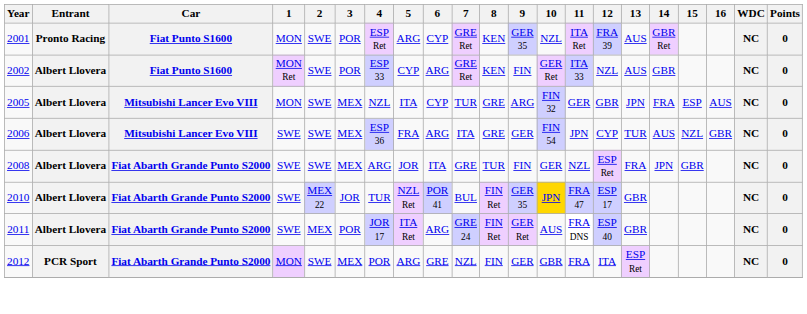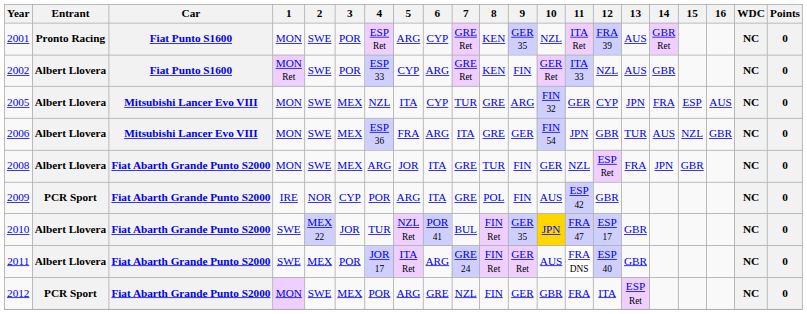 <table class="wikitable" style="text-align:center; font-size:90%">
 <tr>
 <th>Year</th>
 <th>Entrant</th>
 <th>Car</th>
 <th>1</th>
 <th>2</th>
 <th>3</th>
 <th>4</th>
 <th>5</th>
 <th>6</th>
 <th>7</th>
 <th>8</th>
 <th>9</th>
 <th>10</th>
 <th>11</th>
 <th>12</th>
 <th>13</th>
 <th>14</th>
 <th>15</th>
 <th>16</th>
 <th>WDC</th>
 <th>Points</th>
 </tr>
 <tr>
 <td><a href='#'>2001</a></td>
 <th>Pronto Racing</th>
 <th><a href='#'>Fiat Punto S1600</a></th>
 <td><a href='#'>MON</a></td>
 <td><a href='#'>SWE</a></td>
 <td><a href='#'>POR</a></td>
 <td style="background:#EFCFFF;"><a href='#'>ESP</a><br><small>Ret</small></td>
 <td><a href='#'>ARG</a></td>
 <td><a href='#'>CYP</a></td>
 <td style="background:#EFCFFF;"><a href='#'>GRE</a><br><small>Ret</small></td>
 <td><a href='#'>KEN</a></td>
 <td style="background:#CFCFFF;"><a href='#'>GER</a><br><small>35</small></td>
 <td><a href='#'>NZL</a></td>
 <td style="background:#EFCFFF;"><a href='#'>ITA</a><br><small>Ret</small></td>
 <td style="background:#CFCFFF;"><a href='#'>FRA</a><br><small>39</small></td>
 <td><a href='#'>AUS</a></td>
 <td style="background:#EFCFFF;"><a href='#'>GBR</a><br><small>Ret</small></td>
 <td></td>
 <td></td>
 <th>NC</th>
 <th>0</th>
 </tr>
 <tr>
 <td><a href='#'>2002</a></td>
 <th>Albert Llovera</th>
 <th><a href='#'>Fiat Punto S1600</a></th>
 <td style="background:#EFCFFF;"><a href='#'>MON</a><br><small>Ret</small></td>
 <td><a href='#'>SWE</a></td>
 <td><a href='#'>POR</a></td>
 <td style="background:#CFCFFF;"><a href='#'>ESP</a><br><small>33</small></td>
 <td><a href='#'>CYP</a></td>
 <td><a href='#'>ARG</a></td>
 <td style="background:#EFCFFF;"><a href='#'>GRE</a><br><small>Ret</small></td>
 <td><a href='#'>KEN</a></td>
 <td><a href='#'>FIN</a></td>
 <td style="background:#EFCFFF;"><a href='#'>GER</a><br><small>Ret</small></td>
 <td style="background:#CFCFFF;"><a href='#'>ITA</a><br><small>33</small></td>
 <td><a href='#'>NZL</a></td>
 <td><a href='#'>AUS</a></td>
 <td><a href='#'>GBR</a></td>
 <td></td>
 <td></td>
 <th>NC</th>
 <th>0</th>
 </tr>
 <tr>
 <td><a href='#'>2005</a></td>
 <th>Albert Llovera</th>
 <th><a href='#'>Mitsubishi Lancer Evo VIII</a></th>
 <td><a href='#'>MON</a></td>
 <td><a href='#'>SWE</a></td>
 <td><a href='#'>MEX</a></td>
 <td><a href='#'>NZL</a></td>
 <td><a href='#'>ITA</a></td>
 <td><a href='#'>CYP</a></td>
 <td><a href='#'>TUR</a></td>
 <td><a href='#'>GRE</a></td>
 <td><a href='#'>ARG</a></td>
 <td style="background:#CFCFFF;"><a href='#'>FIN</a><br><small>32</small></td>
 <td><a href='#'>GER</a></td>
-<td><a href='#'>GBR</a></td>
+<td><a href='#'>CYP</a></td>
 <td><a href='#'>JPN</a></td>
 <td><a href='#'>FRA</a></td>
 <td><a href='#'>ESP</a></td>
 <td><a href='#'>AUS</a></td>
 <th>NC</th>
 <th>0</th>
 </tr>
 <tr>
 <td><a href='#'>2006</a></td>
 <th>Albert Llovera</th>
 <th><a href='#'>Mitsubishi Lancer Evo VIII</a></th>
-<td><a href='#'>SWE</a></td>
+<td><a href='#'>MON</a></td>
 <td><a href='#'>SWE</a></td>
 <td><a href='#'>MEX</a></td>
 <td style="background:#CFCFFF;"><a href='#'>ESP</a><br><small>36</small></td>
 <td><a href='#'>FRA</a></td>
 <td><a href='#'>ARG</a></td>
 <td><a href='#'>ITA</a></td>
 <td><a href='#'>GRE</a></td>
 <td><a href='#'>GER</a></td>
 <td style="background:#CFCFFF;"><a href='#'>FIN</a><br><small>54</small></td>
 <td><a href='#'>JPN</a></td>
-<td><a href='#'>CYP</a></td>
+<td><a href='#'>GBR</a></td>
 <td><a href='#'>TUR</a></td>
 <td><a href='#'>AUS</a></td>
 <td><a href='#'>NZL</a></td>
 <td><a href='#'>GBR</a></td>
 <th>NC</th>
 <th>0</th>
 </tr>
 <tr>
 <td><a href='#'>2008</a></td>
 <th>Albert Llovera</th>
 <th><a href='#'>Fiat Abarth Grande Punto S2000</a></th>
-<td><a href='#'>SWE</a></td>
+<td><a href='#'>MON</a></td>
 <td><a href='#'>SWE</a></td>
 <td><a href='#'>MEX</a></td>
 <td><a href='#'>ARG</a></td>
 <td><a href='#'>JOR</a></td>
 <td><a href='#'>ITA</a></td>
 <td><a href='#'>GRE</a></td>
 <td><a href='#'>TUR</a></td>
 <td><a href='#'>FIN</a></td>
 <td><a href='#'>GER</a></td>
 <td><a href='#'>NZL</a></td>
 <td style="background:#EFCFFF;"><a href='#'>ESP</a><br><small>Ret</small></td>
 <td><a href='#'>FRA</a></td>
 <td><a href='#'>JPN</a></td>
 <td><a href='#'>GBR</a></td>
+<td></td>
+<th>NC</th>
+<th>0</th>
+</tr>
+<tr>
+<td><a href='#'>2009</a></td>
+<th>PCR Sport</th>
+<th><a href='#'>Fiat Abarth Grande Punto S2000</a></th>
+<td><a href='#'>IRE</a></td>
+<td><a href='#'>NOR</a></td>
+<td><a href='#'>CYP</a></td>
+<td><a href='#'>POR</a></td>
+<td><a href='#'>ARG</a></td>
+<td><a href='#'>ITA</a></td>
+<td><a href='#'>GRE</a></td>
+<td><a href='#'>POL</a></td>
+<td><a href='#'>FIN</a></td>
+<td><a href='#'>AUS</a></td>
+<td style="background:#CFCFFF;"><a href='#'>ESP</a><br><small>42</small></td>
+<td><a href='#'>GBR</a></td>
+<td></td>
+<td></td>
+<td></td>
 <td></td>
 <th>NC</th>
 <th>0</th>
 </tr>
 <tr>
 <td><a href='#'>2010</a></td>
 <th>Albert Llovera</th>
 <th><a href='#'>Fiat Abarth Grande Punto S2000</a></th>
 <td><a href='#'>SWE</a></td>
 <td style="background:#CFCFFF;"><a href='#'>MEX</a><br><small>22</small></td>
 <td><a href='#'>JOR</a></td>
 <td><a href='#'>TUR</a></td>
 <td style="background:#EFCFFF;"><a href='#'>NZL</a><br><small>Ret</small></td>
 <td style="background:#CFCFFF;"><a href='#'>POR</a><br><small>41</small></td>
 <td><a href='#'>BUL</a></td>
 <td style="background:#EFCFFF;"><a href='#'>FIN</a><br><small>Ret</small></td>
 <td style="background:#CFCFFF;"><a href='#'>GER</a><br><small>35</small></td>
 <td style="background: gold;"><a href='#'>JPN</a></td>
 <td style="background:#CFCFFF;"><a href='#'>FRA</a><br><small>47</small></td>
 <td style="background:#CFCFFF;"><a href='#'>ESP</a><br><small>17</small></td>
 <td><a href='#'>GBR</a></td>
 <td></td>
 <td></td>
 <td></td>
 <th>NC</th>
 <th>0</th>
 </tr>
 <tr>
 <td><a href='#'>2011</a></td>
 <th>Albert Llovera</th>
 <th><a href='#'>Fiat Abarth Grande Punto S2000</a></th>
 <td><a href='#'>SWE</a></td>
 <td><a href='#'>MEX</a></td>
 <td><a href='#'>POR</a></td>
 <td style="background:#CFCFFF;"><a href='#'>JOR</a><br><small>17</small></td>
 <td style="background:#EFCFFF;"><a href='#'>ITA</a><br><small>Ret</small></td>
 <td><a href='#'>ARG</a></td>
 <td style="background:#CFCFFF;"><a href='#'>GRE</a><br><small>24</small></td>
 <td style="background:#EFCFFF;"><a href='#'>FIN</a><br><small>Ret</small></td>
 <td style="background:#EFCFFF;"><a href='#'>GER</a><br><small>Ret</small></td>
 <td><a href='#'>AUS</a></td>
 <td style="background:#FFFFFF;"><a href='#'>FRA</a><br><small>DNS</small></td>
 <td style="background:#CFCFFF;"><a href='#'>ESP</a><br><small>40</small></td>
 <td><a href='#'>GBR</a></td>
 <td></td>
 <td></td>
 <td></td>
 <th>NC</th>
 <th>0</th>
 </tr>
 <tr>
 <td><a href='#'>2012</a></td>
 <th>PCR Sport</th>
 <th><a href='#'>Fiat Abarth Grande Punto S2000</a></th>
 <td style="background:#EFCFFF;"><a href='#'>MON</a></td>
 <td><a href='#'>SWE</a></td>
 <td><a href='#'>MEX</a></td>
 <td><a href='#'>POR</a></td>
 <td><a href='#'>ARG</a></td>
 <td><a href='#'>GRE</a></td>
 <td><a href='#'>NZL</a></td>
 <td><a href='#'>FIN</a></td>
 <td><a href='#'>GER</a></td>
 <td><a href='#'>GBR</a></td>
 <td><a href='#'>FRA</a></td>
 <td><a href='#'>ITA</a></td>
 <td style="background:#EFCFFF;"><a href='#'>ESP</a><br><small>Ret</small></td>
 <td></td>
 <td></td>
 <td></td>
 <th>NC</th>
 <th>0</th>
 </tr>
 <tr>
 </tr>
 </table>
